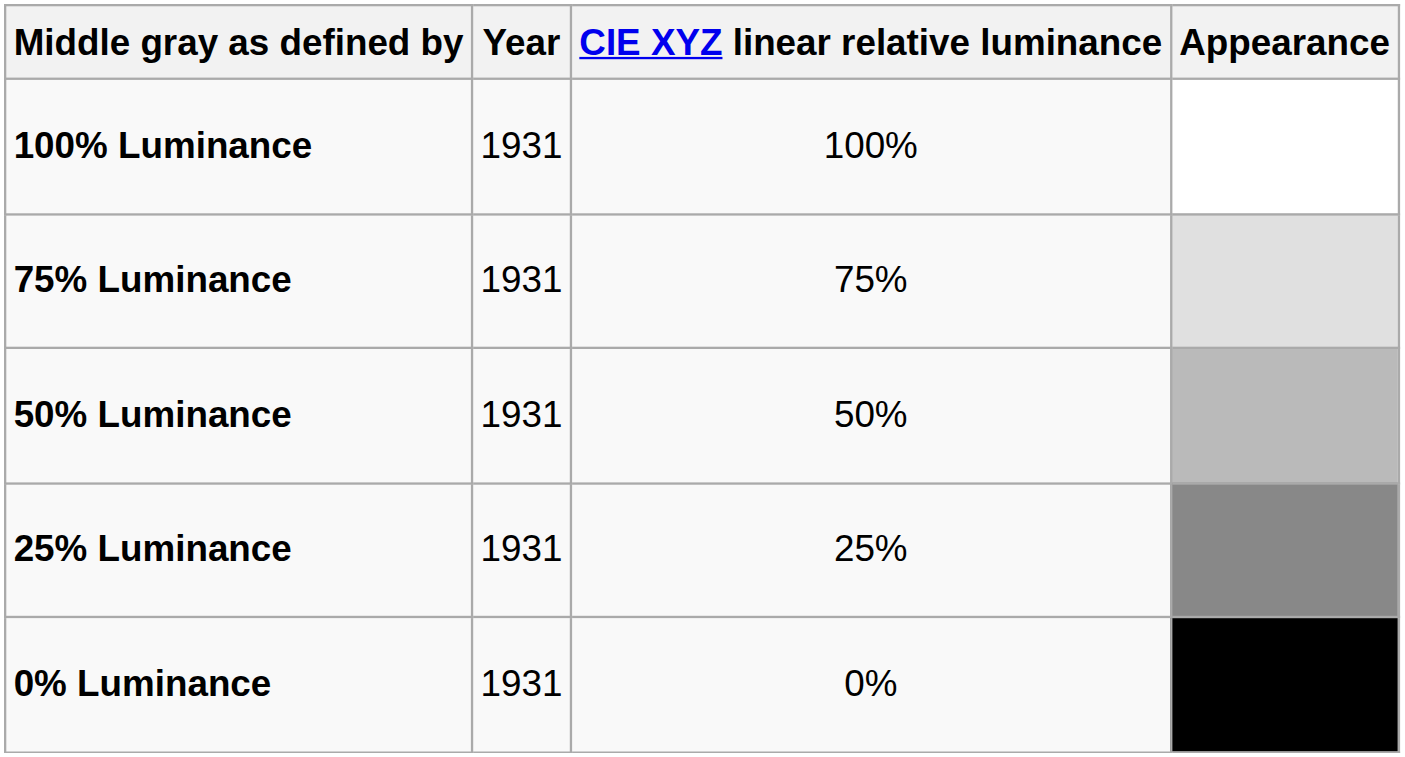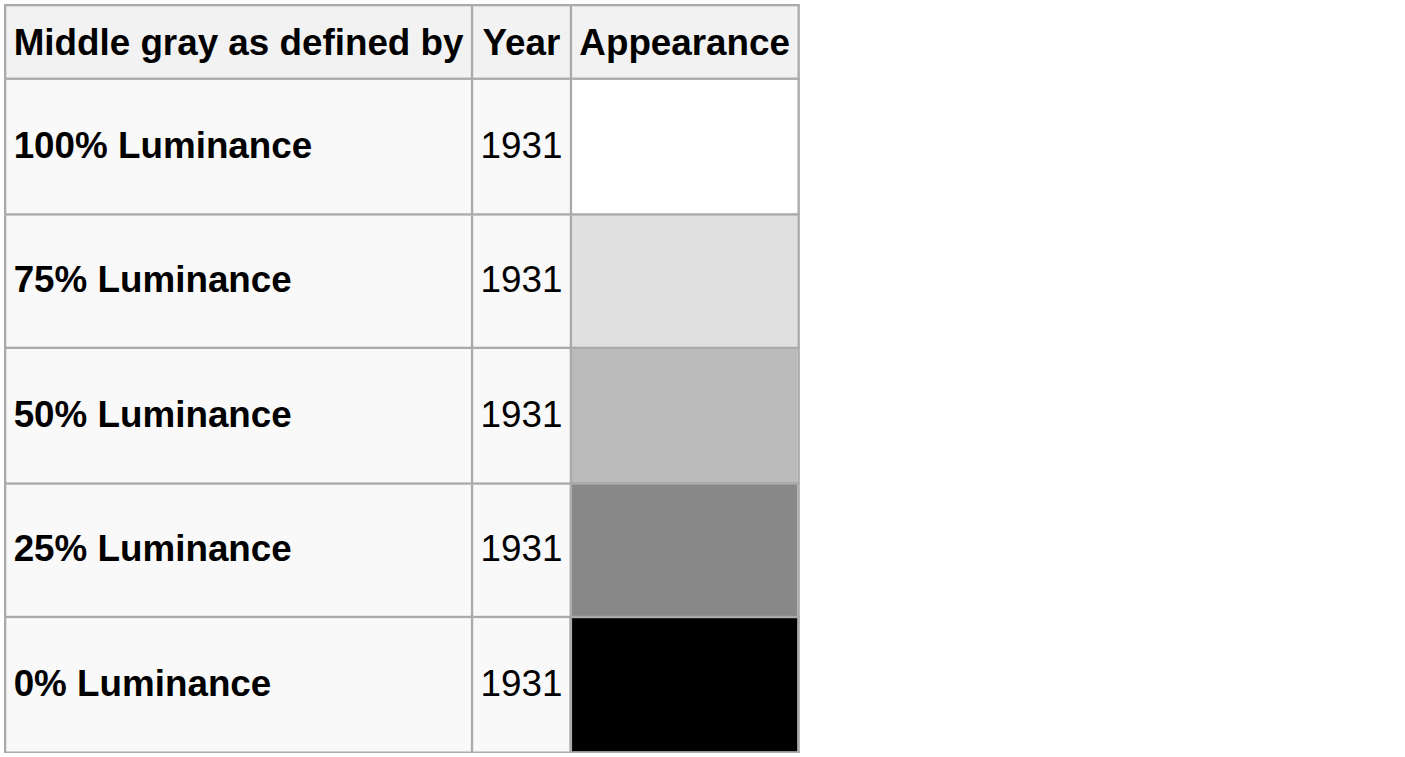 <table class="wikitable sortable" style="text-align:center">
 <tr style="height:2em;">
 <th>Middle gray as defined by</th>
 <th>Year</th>
-<th><a href='#'>CIE XYZ</a> linear relative luminance</th>
 <th>Appearance</th>
 </tr>
 <tr>
 <td style="font-weight:bold;text-align:left">100% Luminance</td>
 <td>1931</td>
-<td>100%</td>
 <td style="background:#FFFFFF;height:3.2em"data-sort-value=200></td>
 </tr>
 <tr>
 <td style="font-weight:bold;text-align:left">75% Luminance</td>
 <td>1931</td>
-<td>75%</td>
 <td style="background:#E0E0E0;height:3.2em"data-sort-value=200></td>
 </tr>
 <tr>
 <td style="font-weight:bold;text-align:left">50% Luminance</td>
 <td>1931</td>
-<td>50%</td>
 <td style="background:#BABABA;height:3.2em"data-sort-value=201></td>
 </tr>
 <tr>
 <td style="font-weight:bold;text-align:left">25% Luminance</td>
 <td>1931</td>
-<td>25%</td>
 <td style="background:#888888;height:3.2em"data-sort-value=202></td>
 </tr>
 <tr>
 <td style="font-weight:bold;text-align:left">0% Luminance</td>
 <td>1931</td>
-<td>0%</td>
 <td style="background:#000000;height:3.2em"data-sort-value=200></td>
 </tr>
 </table>
